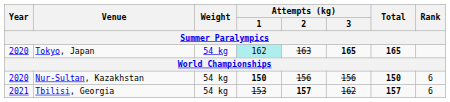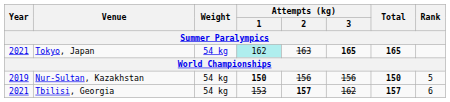 <table class = "wikitable" style="text-align:center;">
 <tr>
 <th rowspan=2 width=40>Year</th>
 <th rowspan=2 width=250>Venue</th>
 <th rowspan=2 width=60>Weight</th>
 <th colspan=3>Attempts (kg)</th>
 <th rowspan=2 width=65>Total</th>
 <th rowspan=2 width=40>Rank</th>
 </tr>
 <tr>
 <th width=65>1</th>
 <th width=65>2</th>
 <th width=65>3</th>
 </tr>
 <tr>
 <th colspan=14><a href='#'>Summer Paralympics</a></th>
 </tr>
 <tr>
-<td><a href='#'>2020</a></td>
+<td><a href='#'>2021</a></td>
 <td align=left><a href='#'>Tokyo</a>, Japan</td>
 <td><a href='#'>54 kg</a></td>
 <td style="background: paleturquoise;">162</td>
 <td><s>163</s></td>
 <td><strong>165</strong></td>
 <td><strong>165</strong></td>
 <td></td>
 </tr>
 <tr>
 <th colspan=13><a href='#'>World Championships</a></th>
 </tr>
 <tr>
-<td><a href='#'>2020</a></td>
+<td><a href='#'>2019</a></td>
 <td align=left><a href='#'>Nur-Sultan</a>, Kazakhstan</td>
 <td>54 kg</td>
 <td><strong>150</strong></td>
 <td><s>156</s></td>
 <td><s>156</s></td>
 <td><strong>150</strong></td>
-<td>6</td>
+<td>5</td>
 </tr>
 <tr>
 <td><a href='#'>2021</a></td>
 <td align=left><a href='#'>Tbilisi</a>, Georgia</td>
 <td>54 kg</td>
 <td><s>153</s></td>
 <td><strong>157</strong></td>
 <td><s>162</s></td>
 <td><strong>157</strong></td>
 <td>6</td>
 </tr>
 </table>
